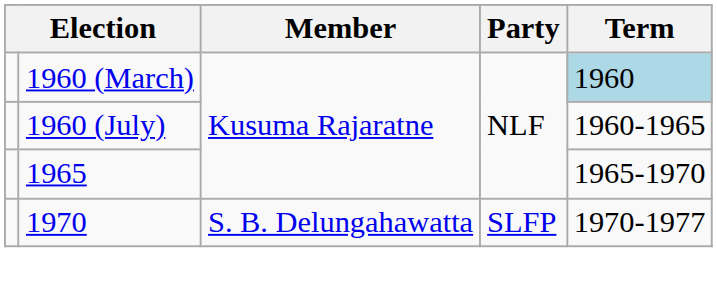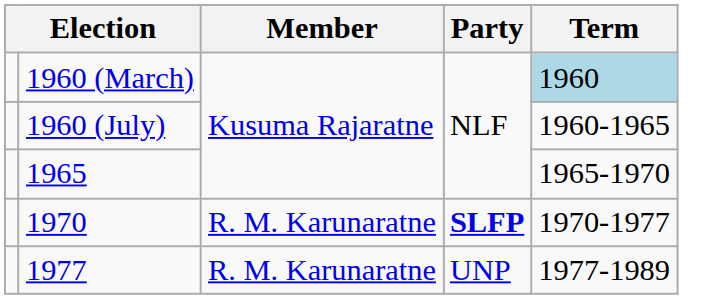 <table class="wikitable">
 <tr>
 <th colspan="2">Election</th>
 <th>Member</th>
 <th>Party</th>
 <th>Term</th>
 </tr>
 <tr>
 <td style="background-color: "></td>
 <td><a href='#'>1960 (March)</a></td>
 <td rowspan=3><a href='#'>Kusuma Rajaratne</a></td>
 <td rowspan=3>NLF</td>
 <td style="background: lightblue;">1960</td>
 </tr>
 <tr>
 <td style="background-color: "></td>
 <td><a href='#'>1960 (July)</a></td>
 <td>1960-1965</td>
 </tr>
 <tr>
 <td style="background-color: "></td>
 <td><a href='#'>1965</a></td>
 <td>1965-1970</td>
 </tr>
 <tr>
 <td style="background-color: "></td>
 <td><a href='#'>1970</a></td>
-<td><a href='#'>S. B. Delungahawatta</a></td>
-<td><a href='#'>SLFP</a></td>
+<td><a href='#'>R. M. Karunaratne</a></td>
+<td><strong><a href='#'>SLFP</a></strong></td>
 <td>1970-1977</td>
 </tr>
+<tr>
+<td style="background-color: "></td>
+<td><a href='#'>1977</a></td>
+<td><a href='#'>R. M. Karunaratne</a></td>
+<td><a href='#'>UNP</a></td>
+<td>1977-1989</td>
+</tr>
 </table>
